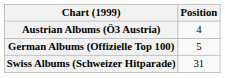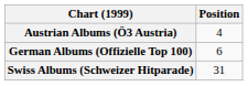 <table class="wikitable sortable plainrowheaders" style="text-align:center">
 <tr>
 <th scope="col">Chart (1999)</th>
 <th scope="col">Position</th>
 </tr>
 <tr>
 <th scope="row">Austrian Albums (Ö3 Austria)</th>
 <td>4</td>
 </tr>
 <tr>
 <th scope="row">German Albums (Offizielle Top 100)</th>
-<td>5</td>
+<td>6</td>
 </tr>
 <tr>
 <th scope="row">Swiss Albums (Schweizer Hitparade)</th>
 <td>31</td>
 </tr>
 </table>
